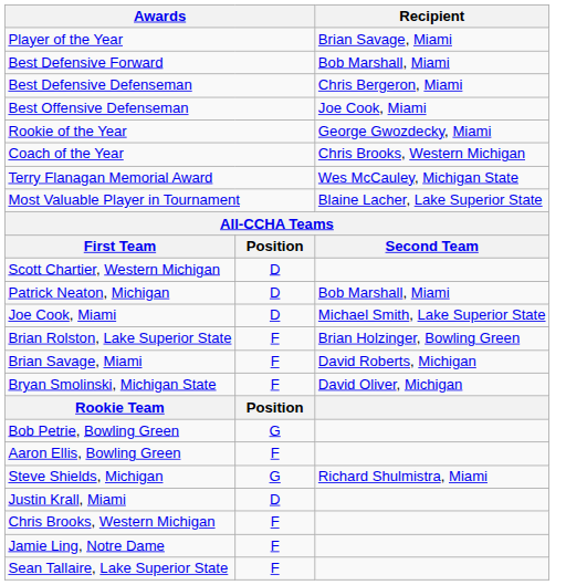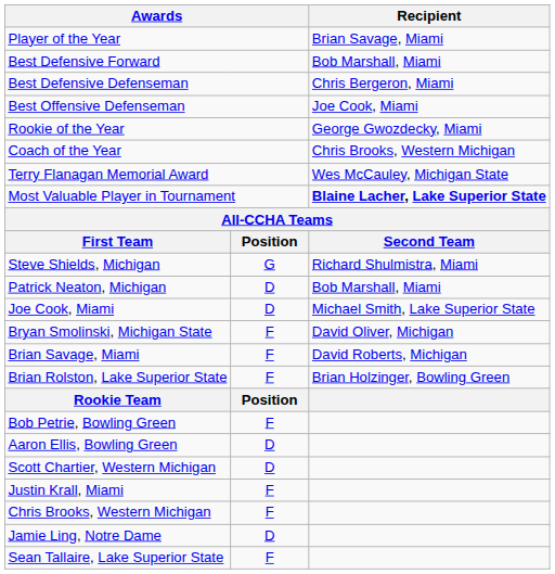 <table class="wikitable">
 <tr>
 <th colspan=2><a href='#'>Awards</a></th>
 <th>Recipient</th>
 </tr>
 <tr>
 <td colspan=2><a href='#'>Player of the Year</a></td>
 <td><a href='#'>Brian Savage</a>, <a href='#'>Miami</a></td>
 </tr>
 <tr>
 <td colspan=2><a href='#'>Best Defensive Forward</a></td>
 <td><a href='#'>Bob Marshall</a>, <a href='#'>Miami</a></td>
 </tr>
 <tr>
 <td colspan=2><a href='#'>Best Defensive Defenseman</a></td>
 <td><a href='#'>Chris Bergeron</a>, <a href='#'>Miami</a></td>
 </tr>
 <tr>
 <td colspan=2><a href='#'>Best Offensive Defenseman</a></td>
 <td><a href='#'>Joe Cook</a>, <a href='#'>Miami</a></td>
 </tr>
 <tr>
 <td colspan=2><a href='#'>Rookie of the Year</a></td>
 <td><a href='#'>George Gwozdecky</a>, <a href='#'>Miami</a></td>
 </tr>
 <tr>
 <td colspan=2><a href='#'>Coach of the Year</a></td>
 <td><a href='#'>Chris Brooks</a>, <a href='#'>Western Michigan</a></td>
 </tr>
 <tr>
 <td colspan=2><a href='#'>Terry Flanagan Memorial Award</a></td>
 <td><a href='#'>Wes McCauley</a>, <a href='#'>Michigan State</a></td>
 </tr>
 <tr>
 <td colspan=2><a href='#'>Most Valuable Player in Tournament</a></td>
-<td><a href='#'>Blaine Lacher</a>, <a href='#'>Lake Superior State</a></td>
+<td><strong><a href='#'>Blaine Lacher</a>, <a href='#'>Lake Superior State</a></strong></td>
 </tr>
 <tr>
 <th colspan=3><a href='#'>All-CCHA Teams</a></th>
 </tr>
 <tr>
 <th><a href='#'>First Team</a></th>
 <th>  Position  </th>
 <th><a href='#'>Second Team</a></th>
 </tr>
 <tr>
-<td><a href='#'>Scott Chartier</a>, <a href='#'>Western Michigan</a></td>
-<td align=center><a href='#'>D</a></td>
-<td></td>
+<td><a href='#'>Steve Shields</a>, <a href='#'>Michigan</a></td>
+<td align=center><a href='#'>G</a></td>
+<td><a href='#'>Richard Shulmistra</a>, <a href='#'>Miami</a></td>
 </tr>
 <tr>
 <td><a href='#'>Patrick Neaton</a>, <a href='#'>Michigan</a></td>
 <td align=center><a href='#'>D</a></td>
 <td><a href='#'>Bob Marshall</a>, <a href='#'>Miami</a></td>
 </tr>
 <tr>
 <td><a href='#'>Joe Cook</a>, <a href='#'>Miami</a></td>
 <td align=center><a href='#'>D</a></td>
 <td><a href='#'>Michael Smith</a>, <a href='#'>Lake Superior State</a></td>
 </tr>
 <tr>
-<td><a href='#'>Brian Rolston</a>, <a href='#'>Lake Superior State</a></td>
+<td><a href='#'>Bryan Smolinski</a>, <a href='#'>Michigan State</a></td>
 <td align=center><a href='#'>F</a></td>
-<td><a href='#'>Brian Holzinger</a>, <a href='#'>Bowling Green</a></td>
+<td><a href='#'>David Oliver</a>, <a href='#'>Michigan</a></td>
 </tr>
 <tr>
 <td><a href='#'>Brian Savage</a>, <a href='#'>Miami</a></td>
 <td align=center><a href='#'>F</a></td>
 <td><a href='#'>David Roberts</a>, <a href='#'>Michigan</a></td>
 </tr>
 <tr>
-<td><a href='#'>Bryan Smolinski</a>, <a href='#'>Michigan State</a></td>
+<td><a href='#'>Brian Rolston</a>, <a href='#'>Lake Superior State</a></td>
 <td align=center><a href='#'>F</a></td>
-<td><a href='#'>David Oliver</a>, <a href='#'>Michigan</a></td>
+<td><a href='#'>Brian Holzinger</a>, <a href='#'>Bowling Green</a></td>
 </tr>
 <tr>
 <th><a href='#'>Rookie Team</a></th>
 <th>  Position  </th>
 <th></th>
 </tr>
 <tr>
 <td><a href='#'>Bob Petrie</a>, <a href='#'>Bowling Green</a></td>
-<td align=center><a href='#'>G</a></td>
+<td align=center><a href='#'>F</a></td>
 <td></td>
 </tr>
 <tr>
 <td><a href='#'>Aaron Ellis</a>, <a href='#'>Bowling Green</a></td>
-<td align=center><a href='#'>F</a></td>
+<td align=center><a href='#'>D</a></td>
 <td></td>
 </tr>
 <tr>
-<td><a href='#'>Steve Shields</a>, <a href='#'>Michigan</a></td>
-<td align=center><a href='#'>G</a></td>
-<td><a href='#'>Richard Shulmistra</a>, <a href='#'>Miami</a></td>
+<td><a href='#'>Scott Chartier</a>, <a href='#'>Western Michigan</a></td>
+<td align=center><a href='#'>D</a></td>
+<td></td>
 </tr>
 <tr>
 <td><a href='#'>Justin Krall</a>, <a href='#'>Miami</a></td>
-<td align=center><a href='#'>D</a></td>
+<td align=center><a href='#'>F</a></td>
 <td></td>
 </tr>
 <tr>
 <td><a href='#'>Chris Brooks</a>, <a href='#'>Western Michigan</a></td>
 <td align=center><a href='#'>F</a></td>
 <td></td>
 </tr>
 <tr>
 <td><a href='#'>Jamie Ling</a>, <a href='#'>Notre Dame</a></td>
-<td align=center><a href='#'>F</a></td>
+<td align=center><a href='#'>D</a></td>
 <td></td>
 </tr>
 <tr>
 <td><a href='#'>Sean Tallaire</a>, <a href='#'>Lake Superior State</a></td>
 <td align=center><a href='#'>F</a></td>
 <td></td>
 </tr>
 </table>
